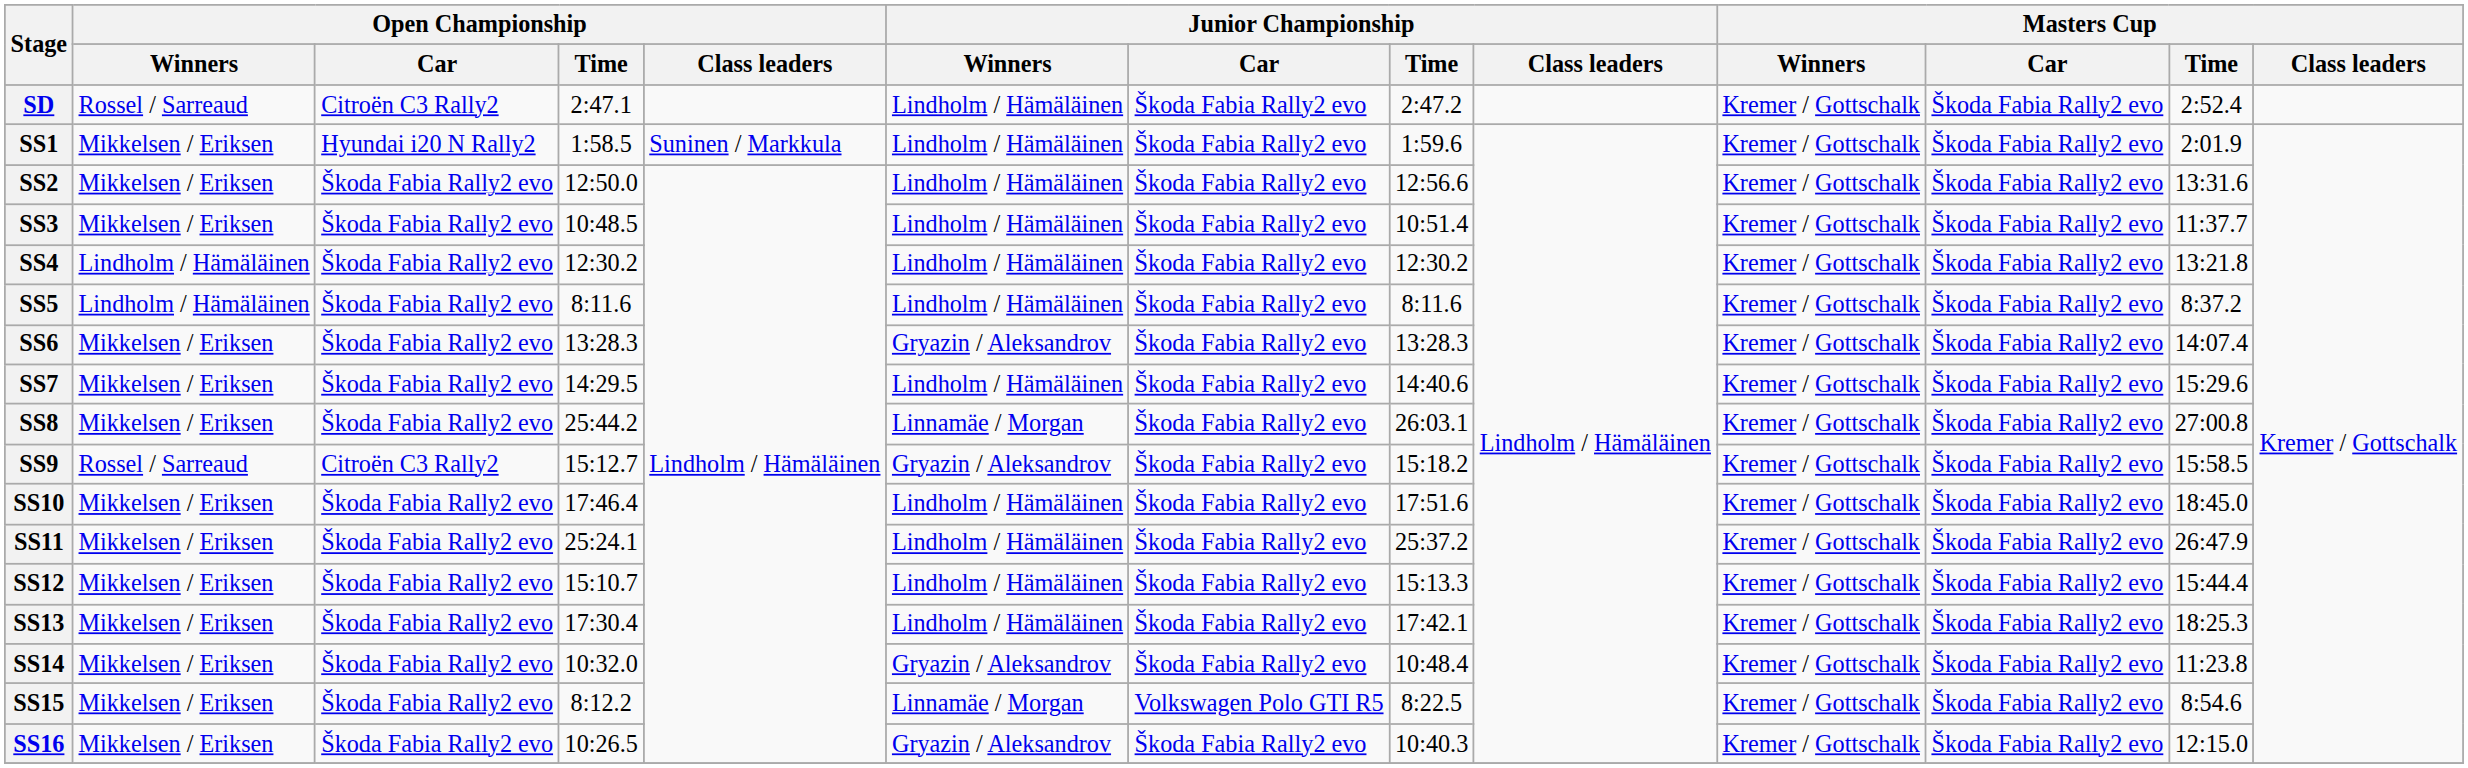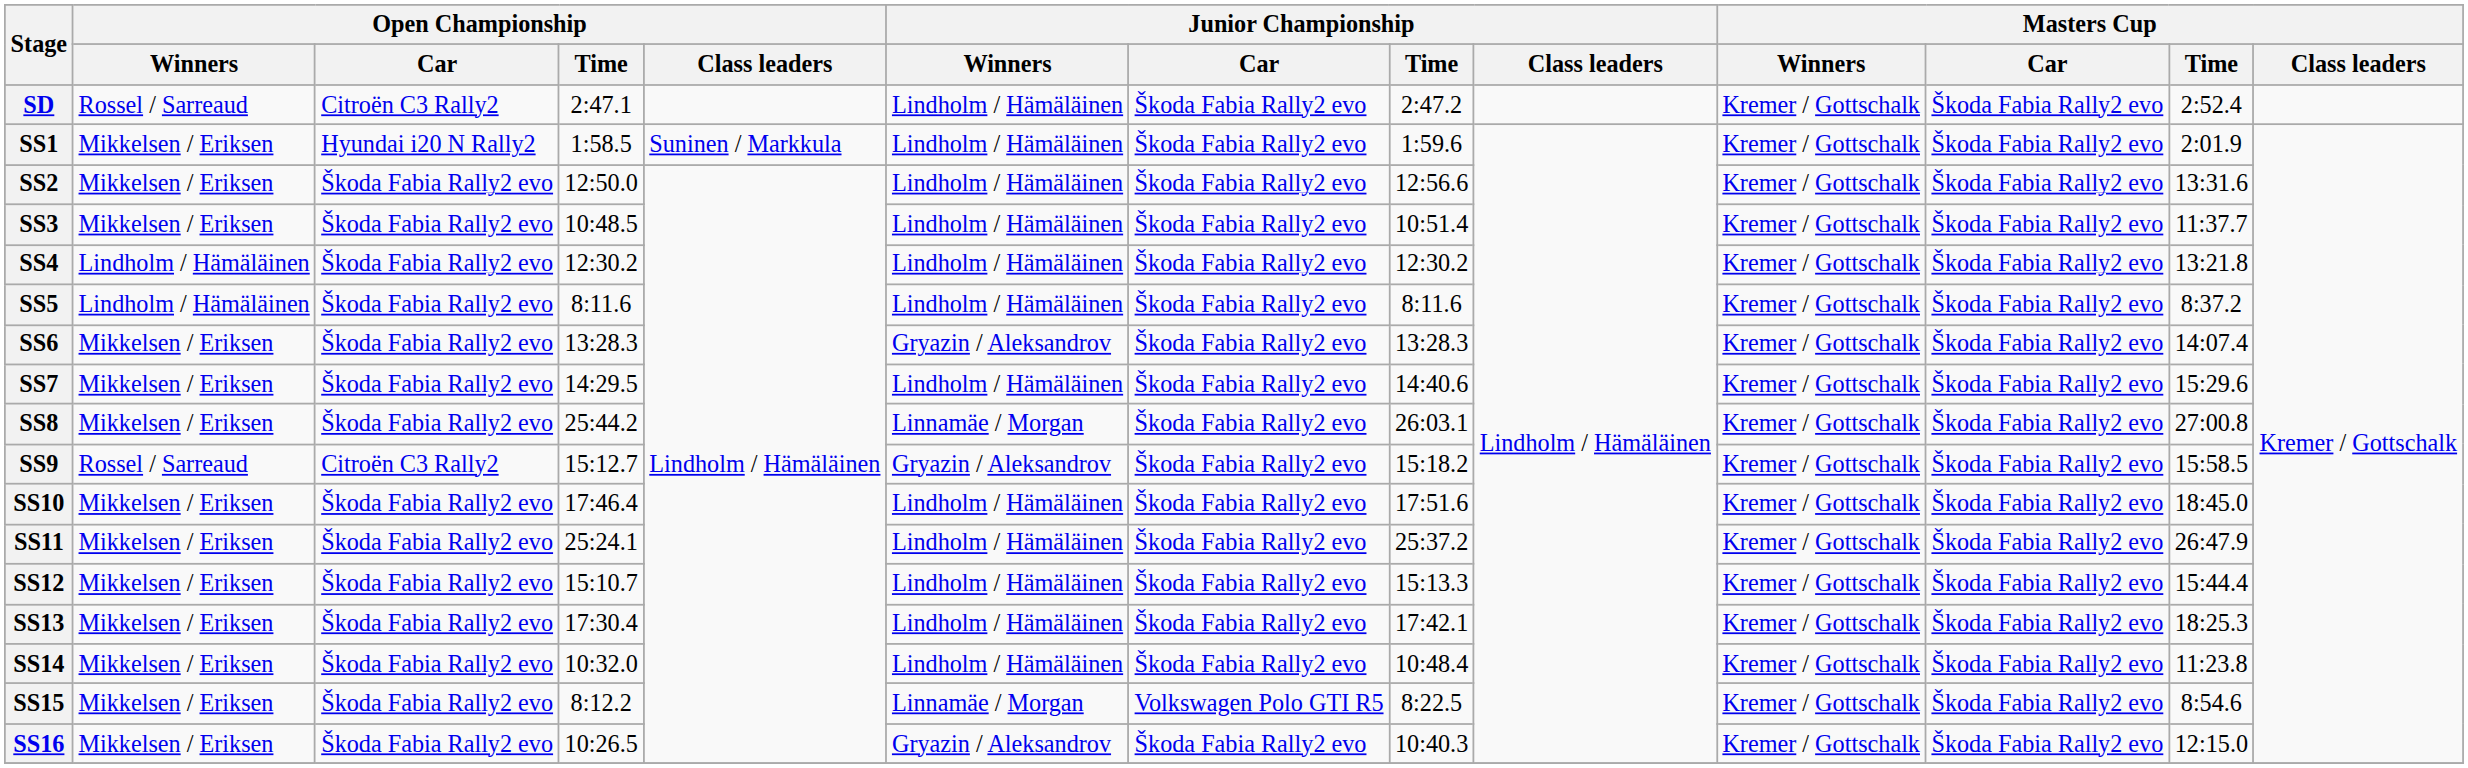 <table class="wikitable" style="font-size:85%">
 <tr>
 <th rowspan="2">Stage</th>
 <th colspan="4">Open Championship</th>
 <th colspan="4">Junior Championship</th>
 <th colspan="4">Masters Cup</th>
 </tr>
 <tr>
 <th>Winners</th>
 <th>Car</th>
 <th>Time</th>
 <th>Class leaders</th>
 <th>Winners</th>
 <th>Car</th>
 <th>Time</th>
 <th>Class leaders</th>
 <th>Winners</th>
 <th>Car</th>
 <th>Time</th>
 <th>Class leaders</th>
 </tr>
 <tr>
 <th><a href='#'>SD</a></th>
 <td><a href='#'>Rossel</a> / <a href='#'>Sarreaud</a></td>
 <td><a href='#'>Citroën C3 Rally2</a></td>
 <td align="center">2:47.1</td>
 <td></td>
 <td><a href='#'>Lindholm</a> / <a href='#'>Hämäläinen</a></td>
 <td><a href='#'>Škoda Fabia Rally2 evo</a></td>
 <td align="center">2:47.2</td>
 <td></td>
 <td><a href='#'>Kremer</a> / <a href='#'>Gottschalk</a></td>
 <td><a href='#'>Škoda Fabia Rally2 evo</a></td>
 <td align="center">2:52.4</td>
 <td></td>
 </tr>
 <tr>
 <th>SS1</th>
 <td><a href='#'>Mikkelsen</a> / <a href='#'>Eriksen</a></td>
 <td><a href='#'>Hyundai i20 N Rally2</a></td>
 <td align="center">1:58.5</td>
 <td><a href='#'>Suninen</a> / <a href='#'>Markkula</a></td>
 <td nowrap><a href='#'>Lindholm</a> / <a href='#'>Hämäläinen</a></td>
 <td nowrap><a href='#'>Škoda Fabia Rally2 evo</a></td>
 <td align="center">1:59.6</td>
 <td rowspan="16" nowrap><a href='#'>Lindholm</a> / <a href='#'>Hämäläinen</a></td>
 <td nowrap><a href='#'>Kremer</a> / <a href='#'>Gottschalk</a></td>
 <td nowrap><a href='#'>Škoda Fabia Rally2 evo</a></td>
 <td align="center">2:01.9</td>
 <td rowspan="16" nowrap><a href='#'>Kremer</a> / <a href='#'>Gottschalk</a></td>
 </tr>
 <tr>
 <th>SS2</th>
 <td><a href='#'>Mikkelsen</a> / <a href='#'>Eriksen</a></td>
 <td nowrap><a href='#'>Škoda Fabia Rally2 evo</a></td>
 <td align="center">12:50.0</td>
 <td rowspan="15" nowrap><a href='#'>Lindholm</a> / <a href='#'>Hämäläinen</a></td>
 <td><a href='#'>Lindholm</a> / <a href='#'>Hämäläinen</a></td>
 <td><a href='#'>Škoda Fabia Rally2 evo</a></td>
 <td align="center">12:56.6</td>
 <td><a href='#'>Kremer</a> / <a href='#'>Gottschalk</a></td>
 <td><a href='#'>Škoda Fabia Rally2 evo</a></td>
 <td align="center">13:31.6</td>
 </tr>
 <tr>
 <th>SS3</th>
 <td><a href='#'>Mikkelsen</a> / <a href='#'>Eriksen</a></td>
 <td><a href='#'>Škoda Fabia Rally2 evo</a></td>
 <td align="center">10:48.5</td>
 <td><a href='#'>Lindholm</a> / <a href='#'>Hämäläinen</a></td>
 <td><a href='#'>Škoda Fabia Rally2 evo</a></td>
 <td align="center">10:51.4</td>
 <td><a href='#'>Kremer</a> / <a href='#'>Gottschalk</a></td>
 <td><a href='#'>Škoda Fabia Rally2 evo</a></td>
 <td align="center">11:37.7</td>
 </tr>
 <tr>
 <th>SS4</th>
 <td nowrap><a href='#'>Lindholm</a> / <a href='#'>Hämäläinen</a></td>
 <td><a href='#'>Škoda Fabia Rally2 evo</a></td>
 <td align="center">12:30.2</td>
 <td><a href='#'>Lindholm</a> / <a href='#'>Hämäläinen</a></td>
 <td><a href='#'>Škoda Fabia Rally2 evo</a></td>
 <td align="center">12:30.2</td>
 <td><a href='#'>Kremer</a> / <a href='#'>Gottschalk</a></td>
 <td><a href='#'>Škoda Fabia Rally2 evo</a></td>
 <td align="center">13:21.8</td>
 </tr>
 <tr>
 <th>SS5</th>
 <td><a href='#'>Lindholm</a> / <a href='#'>Hämäläinen</a></td>
 <td><a href='#'>Škoda Fabia Rally2 evo</a></td>
 <td align="center">8:11.6</td>
 <td><a href='#'>Lindholm</a> / <a href='#'>Hämäläinen</a></td>
 <td><a href='#'>Škoda Fabia Rally2 evo</a></td>
 <td align="center">8:11.6</td>
 <td><a href='#'>Kremer</a> / <a href='#'>Gottschalk</a></td>
 <td><a href='#'>Škoda Fabia Rally2 evo</a></td>
 <td align="center">8:37.2</td>
 </tr>
 <tr>
 <th>SS6</th>
 <td><a href='#'>Mikkelsen</a> / <a href='#'>Eriksen</a></td>
 <td><a href='#'>Škoda Fabia Rally2 evo</a></td>
 <td align="center">13:28.3</td>
 <td><a href='#'>Gryazin</a> / <a href='#'>Aleksandrov</a></td>
 <td><a href='#'>Škoda Fabia Rally2 evo</a></td>
 <td align="center">13:28.3</td>
 <td><a href='#'>Kremer</a> / <a href='#'>Gottschalk</a></td>
 <td><a href='#'>Škoda Fabia Rally2 evo</a></td>
 <td align="center">14:07.4</td>
 </tr>
 <tr>
 <th>SS7</th>
 <td><a href='#'>Mikkelsen</a> / <a href='#'>Eriksen</a></td>
 <td><a href='#'>Škoda Fabia Rally2 evo</a></td>
 <td align="center">14:29.5</td>
 <td><a href='#'>Lindholm</a> / <a href='#'>Hämäläinen</a></td>
 <td><a href='#'>Škoda Fabia Rally2 evo</a></td>
 <td align="center">14:40.6</td>
 <td><a href='#'>Kremer</a> / <a href='#'>Gottschalk</a></td>
 <td><a href='#'>Škoda Fabia Rally2 evo</a></td>
 <td align="center">15:29.6</td>
 </tr>
 <tr>
 <th>SS8</th>
 <td><a href='#'>Mikkelsen</a> / <a href='#'>Eriksen</a></td>
 <td><a href='#'>Škoda Fabia Rally2 evo</a></td>
 <td align="center">25:44.2</td>
 <td><a href='#'>Linnamäe</a> / <a href='#'>Morgan</a></td>
 <td><a href='#'>Škoda Fabia Rally2 evo</a></td>
 <td align="center">26:03.1</td>
 <td><a href='#'>Kremer</a> / <a href='#'>Gottschalk</a></td>
 <td><a href='#'>Škoda Fabia Rally2 evo</a></td>
 <td align="center">27:00.8</td>
 </tr>
 <tr>
 <th>SS9</th>
 <td><a href='#'>Rossel</a> / <a href='#'>Sarreaud</a></td>
 <td><a href='#'>Citroën C3 Rally2</a></td>
 <td align="center">15:12.7</td>
 <td><a href='#'>Gryazin</a> / <a href='#'>Aleksandrov</a></td>
 <td><a href='#'>Škoda Fabia Rally2 evo</a></td>
 <td align="center">15:18.2</td>
 <td><a href='#'>Kremer</a> / <a href='#'>Gottschalk</a></td>
 <td><a href='#'>Škoda Fabia Rally2 evo</a></td>
 <td align="center">15:58.5</td>
 </tr>
 <tr>
 <th>SS10</th>
 <td><a href='#'>Mikkelsen</a> / <a href='#'>Eriksen</a></td>
 <td><a href='#'>Škoda Fabia Rally2 evo</a></td>
 <td align="center">17:46.4</td>
 <td><a href='#'>Lindholm</a> / <a href='#'>Hämäläinen</a></td>
 <td><a href='#'>Škoda Fabia Rally2 evo</a></td>
 <td align="center">17:51.6</td>
 <td><a href='#'>Kremer</a> / <a href='#'>Gottschalk</a></td>
 <td><a href='#'>Škoda Fabia Rally2 evo</a></td>
 <td align="center">18:45.0</td>
 </tr>
 <tr>
 <th>SS11</th>
 <td><a href='#'>Mikkelsen</a> / <a href='#'>Eriksen</a></td>
 <td><a href='#'>Škoda Fabia Rally2 evo</a></td>
 <td align="center">25:24.1</td>
 <td><a href='#'>Lindholm</a> / <a href='#'>Hämäläinen</a></td>
 <td><a href='#'>Škoda Fabia Rally2 evo</a></td>
 <td align="center">25:37.2</td>
 <td><a href='#'>Kremer</a> / <a href='#'>Gottschalk</a></td>
 <td><a href='#'>Škoda Fabia Rally2 evo</a></td>
 <td align="center">26:47.9</td>
 </tr>
 <tr>
 <th>SS12</th>
 <td><a href='#'>Mikkelsen</a> / <a href='#'>Eriksen</a></td>
 <td><a href='#'>Škoda Fabia Rally2 evo</a></td>
 <td align="center">15:10.7</td>
 <td><a href='#'>Lindholm</a> / <a href='#'>Hämäläinen</a></td>
 <td><a href='#'>Škoda Fabia Rally2 evo</a></td>
 <td align="center">15:13.3</td>
 <td><a href='#'>Kremer</a> / <a href='#'>Gottschalk</a></td>
 <td><a href='#'>Škoda Fabia Rally2 evo</a></td>
 <td align="center">15:44.4</td>
 </tr>
 <tr>
 <th>SS13</th>
 <td><a href='#'>Mikkelsen</a> / <a href='#'>Eriksen</a></td>
 <td><a href='#'>Škoda Fabia Rally2 evo</a></td>
 <td align="center">17:30.4</td>
 <td><a href='#'>Lindholm</a> / <a href='#'>Hämäläinen</a></td>
 <td><a href='#'>Škoda Fabia Rally2 evo</a></td>
 <td align="center">17:42.1</td>
 <td><a href='#'>Kremer</a> / <a href='#'>Gottschalk</a></td>
 <td><a href='#'>Škoda Fabia Rally2 evo</a></td>
 <td align="center">18:25.3</td>
 </tr>
 <tr>
 <th>SS14</th>
 <td><a href='#'>Mikkelsen</a> / <a href='#'>Eriksen</a></td>
 <td><a href='#'>Škoda Fabia Rally2 evo</a></td>
 <td align="center">10:32.0</td>
-<td><a href='#'>Gryazin</a> / <a href='#'>Aleksandrov</a></td>
+<td><a href='#'>Lindholm</a> / <a href='#'>Hämäläinen</a></td>
 <td><a href='#'>Škoda Fabia Rally2 evo</a></td>
 <td align="center">10:48.4</td>
 <td><a href='#'>Kremer</a> / <a href='#'>Gottschalk</a></td>
 <td><a href='#'>Škoda Fabia Rally2 evo</a></td>
 <td align="center">11:23.8</td>
 </tr>
 <tr>
 <th>SS15</th>
 <td><a href='#'>Mikkelsen</a> / <a href='#'>Eriksen</a></td>
 <td><a href='#'>Škoda Fabia Rally2 evo</a></td>
 <td align="center">8:12.2</td>
 <td><a href='#'>Linnamäe</a> / <a href='#'>Morgan</a></td>
 <td nowrap><a href='#'>Volkswagen Polo GTI R5</a></td>
 <td align="center">8:22.5</td>
 <td><a href='#'>Kremer</a> / <a href='#'>Gottschalk</a></td>
 <td><a href='#'>Škoda Fabia Rally2 evo</a></td>
 <td align="center">8:54.6</td>
 </tr>
 <tr>
 <th><a href='#'>SS16</a></th>
 <td><a href='#'>Mikkelsen</a> / <a href='#'>Eriksen</a></td>
 <td><a href='#'>Škoda Fabia Rally2 evo</a></td>
 <td align="center">10:26.5</td>
 <td><a href='#'>Gryazin</a> / <a href='#'>Aleksandrov</a></td>
 <td><a href='#'>Škoda Fabia Rally2 evo</a></td>
 <td align="center">10:40.3</td>
 <td><a href='#'>Kremer</a> / <a href='#'>Gottschalk</a></td>
 <td><a href='#'>Škoda Fabia Rally2 evo</a></td>
 <td align="center">12:15.0</td>
 </tr>
 <tr>
 </tr>
 </table>
